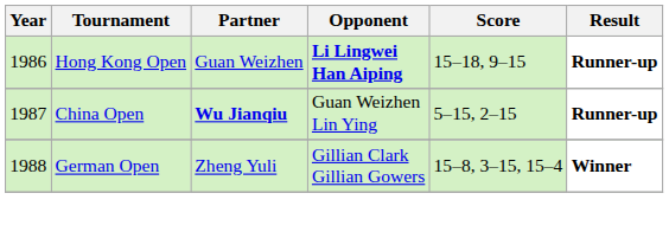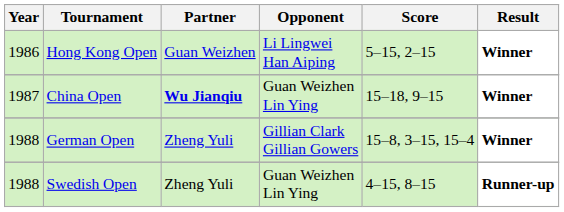 <table class="sortable wikitable" style="font-size: 90%;">
 <tr>
 <th>Year</th>
 <th>Tournament</th>
 <th>Partner</th>
 <th>Opponent</th>
 <th>Score</th>
 <th>Result</th>
 </tr>
 <tr style="background:#D4F1C5">
 <td align="center">1986</td>
 <td align="left"><a href='#'>Hong Kong Open</a></td>
 <td align="left"> <a href='#'>Guan Weizhen</a></td>
-<td align="left"><strong> <a href='#'>Li Lingwei</a> <br>  <a href='#'>Han Aiping</a></strong></td>
-<td align="left">15–18, 9–15</td>
-<td style="text-align:left; background:white"> <strong>Runner-up</strong></td>
+<td align="left"> <a href='#'>Li Lingwei</a> <br>  <a href='#'>Han Aiping</a></td>
+<td align="left">5–15, 2–15</td>
+<td style="text-align:left; background:white"> <strong>Winner</strong></td>
 </tr>
 <tr>
 </tr>
 <tr style="background:#D4F1C5">
 <td align="center">1987</td>
 <td align="left"><a href='#'>China Open</a></td>
 <td align="left"><strong> <a href='#'>Wu Jianqiu</a></strong></td>
 <td align="left"> Guan Weizhen <br>  <a href='#'>Lin Ying</a></td>
-<td align="left">5–15, 2–15</td>
-<td style="text-align:left; background:white"> <strong>Runner-up</strong></td>
+<td align="left">15–18, 9–15</td>
+<td style="text-align:left; background:white"> <strong>Winner</strong></td>
 </tr>
 <tr>
 </tr>
 <tr style="background:#D4F1C5">
 <td align="center">1988</td>
 <td align="left"><a href='#'>German Open</a></td>
 <td align="left"> <a href='#'>Zheng Yuli</a></td>
 <td align="left"> <a href='#'>Gillian Clark</a> <br> <a href='#'>Gillian Gowers</a></td>
 <td align="left">15–8, 3–15, 15–4</td>
 <td style="text-align:left; background:white"> <strong>Winner</strong></td>
 </tr>
 <tr>
 </tr>
+<tr style="background:#D4F1C5">
+<td align="center">1988</td>
+<td align="left"><a href='#'>Swedish Open</a></td>
+<td align="left"> Zheng Yuli</td>
+<td align="left"> Guan Weizhen <br> Lin Ying</td>
+<td align="left">4–15, 8–15</td>
+<td style="text-align:left; background:white"> <strong>Runner-up</strong></td>
+</tr>
 </table>
